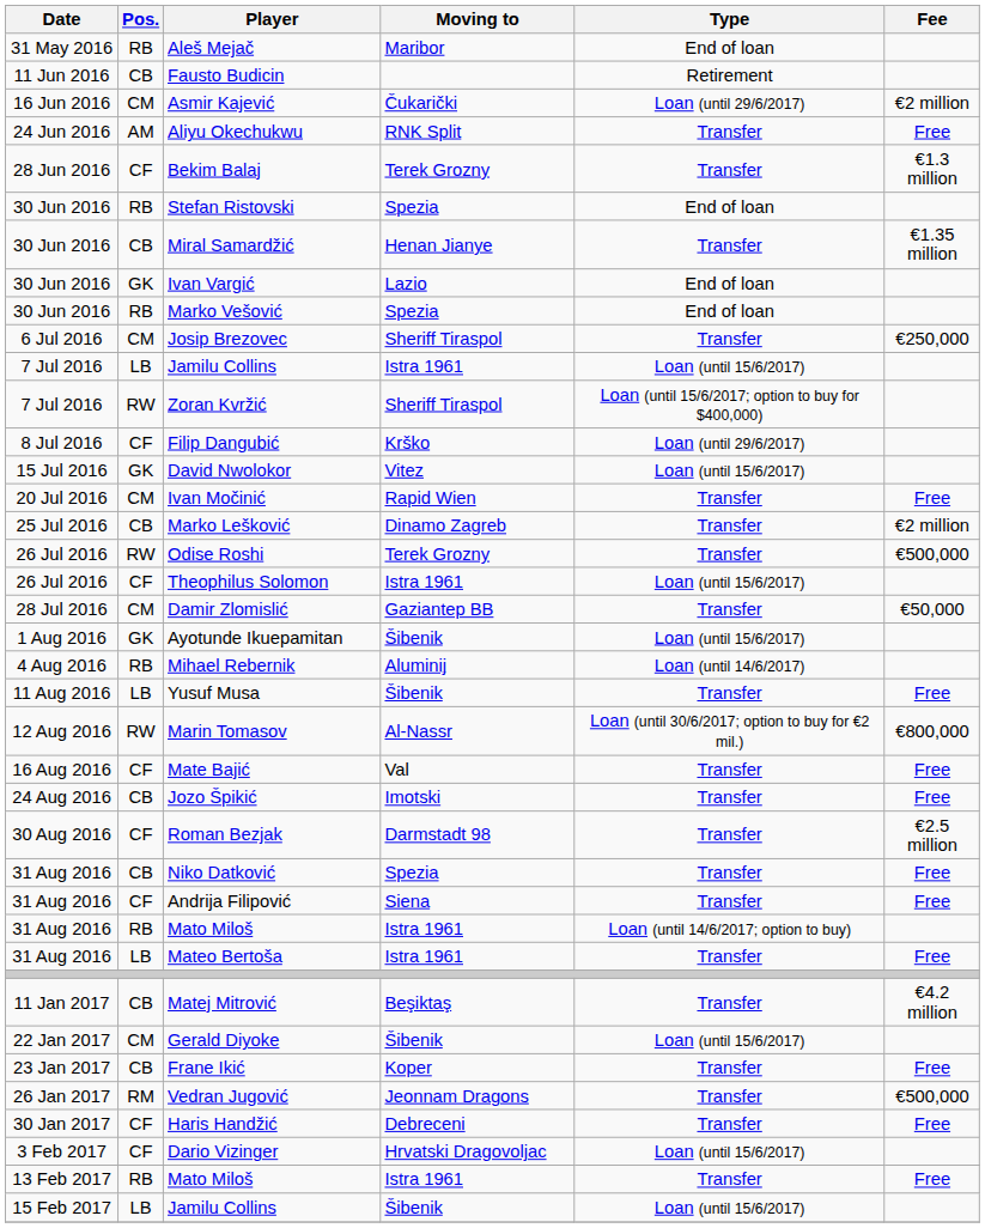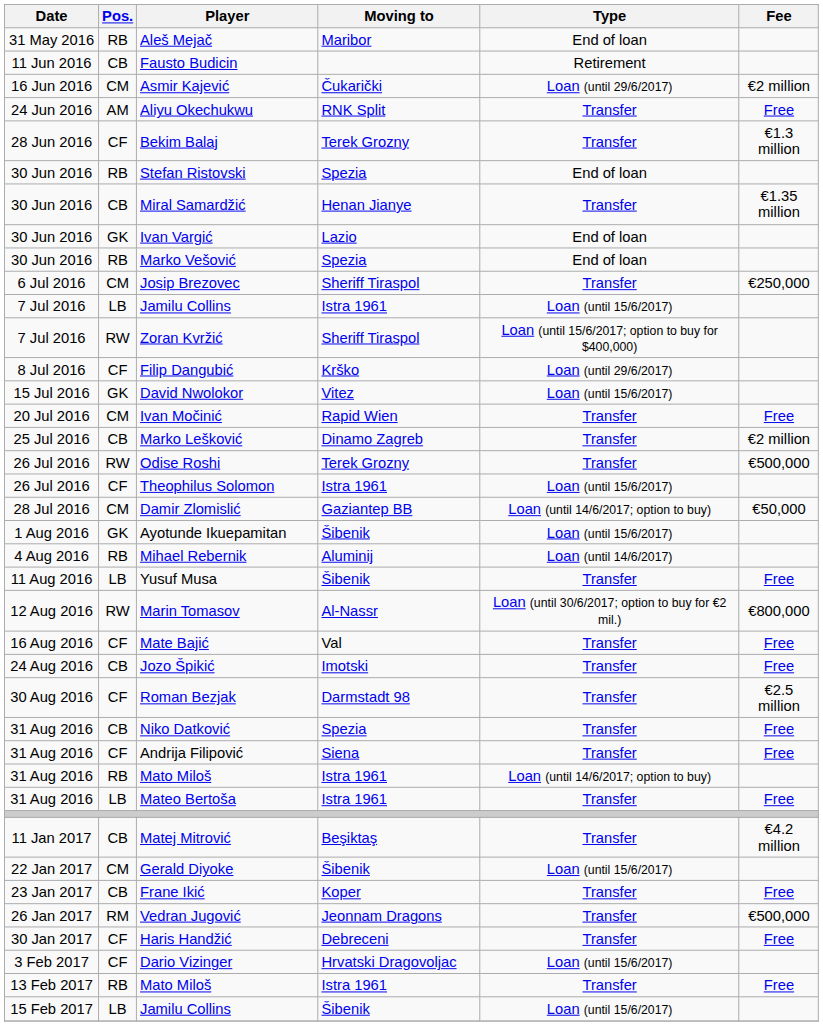 <table class="wikitable" style="font-size: 95%; text-align: center;">
 <tr>
 <th width=90>Date</th>
 <th width=30><a href='#'>Pos.</a></th>
 <th width=180>Player</th>
 <th width=160>Moving to</th>
 <th width=260>Type</th>
 <th width=75>Fee</th>
 </tr>
 <tr>
 <td>31 May 2016</td>
 <td>RB</td>
 <td style="text-align:left;"> <a href='#'>Aleš Mejač</a></td>
 <td style="text-align:left;"> <a href='#'>Maribor</a></td>
 <td>End of loan</td>
 <td></td>
 </tr>
 <tr>
 <td>11 Jun 2016</td>
 <td>CB</td>
 <td style="text-align:left;"> <a href='#'>Fausto Budicin</a></td>
 <td></td>
 <td>Retirement</td>
 <td></td>
 </tr>
 <tr>
 <td>16 Jun 2016</td>
 <td>CM</td>
 <td style="text-align:left;"> <a href='#'>Asmir Kajević</a></td>
 <td style="text-align:left;"> <a href='#'>Čukarički</a></td>
 <td><a href='#'>Loan</a> <small>(until 29/6/2017)</small></td>
 <td>€2 million</td>
 </tr>
 <tr>
 <td>24 Jun 2016</td>
 <td>AM</td>
 <td style="text-align:left;"> <a href='#'>Aliyu Okechukwu</a></td>
 <td style="text-align:left;"> <a href='#'>RNK Split</a></td>
 <td><a href='#'>Transfer</a></td>
 <td><a href='#'>Free</a></td>
 </tr>
 <tr>
 <td>28 Jun 2016</td>
 <td>CF</td>
 <td style="text-align:left;"> <a href='#'>Bekim Balaj</a></td>
 <td style="text-align:left;"> <a href='#'>Terek Grozny</a></td>
 <td><a href='#'>Transfer</a></td>
 <td>€1.3 million</td>
 </tr>
 <tr>
 <td>30 Jun 2016</td>
 <td>RB</td>
 <td style="text-align:left;"> <a href='#'>Stefan Ristovski</a></td>
 <td style="text-align:left;"> <a href='#'>Spezia</a></td>
 <td>End of loan</td>
 <td></td>
 </tr>
 <tr>
 <td>30 Jun 2016</td>
 <td>CB</td>
 <td style="text-align:left;"> <a href='#'>Miral Samardžić</a></td>
 <td style="text-align:left;"> <a href='#'>Henan Jianye</a></td>
 <td><a href='#'>Transfer</a></td>
 <td>€1.35 million</td>
 </tr>
 <tr>
 <td>30 Jun 2016</td>
 <td>GK</td>
 <td style="text-align:left;"> <a href='#'>Ivan Vargić</a></td>
 <td style="text-align:left;"> <a href='#'>Lazio</a></td>
 <td>End of loan</td>
 <td></td>
 </tr>
 <tr>
 <td>30 Jun 2016</td>
 <td>RB</td>
 <td style="text-align:left;"> <a href='#'>Marko Vešović</a></td>
 <td style="text-align:left;"> <a href='#'>Spezia</a></td>
 <td>End of loan</td>
 <td></td>
 </tr>
 <tr>
 <td>6 Jul 2016</td>
 <td>CM</td>
 <td style="text-align:left;"> <a href='#'>Josip Brezovec</a></td>
 <td style="text-align:left;"> <a href='#'>Sheriff Tiraspol</a></td>
 <td><a href='#'>Transfer</a></td>
 <td>€250,000</td>
 </tr>
 <tr>
 <td>7 Jul 2016</td>
 <td>LB</td>
 <td style="text-align:left;"> <a href='#'>Jamilu Collins</a></td>
 <td style="text-align:left;"> <a href='#'>Istra 1961</a></td>
 <td><a href='#'>Loan</a> <small>(until 15/6/2017)</small></td>
 <td></td>
 </tr>
 <tr>
 <td>7 Jul 2016</td>
 <td>RW</td>
 <td style="text-align:left;"> <a href='#'>Zoran Kvržić</a></td>
 <td style="text-align:left;"> <a href='#'>Sheriff Tiraspol</a></td>
 <td><a href='#'>Loan</a> <small>(until 15/6/2017; option to buy for $400,000)</small></td>
 <td></td>
 </tr>
 <tr>
 <td>8 Jul 2016</td>
 <td>CF</td>
 <td style="text-align:left;"> <a href='#'>Filip Dangubić</a></td>
 <td style="text-align:left;"> <a href='#'>Krško</a></td>
 <td><a href='#'>Loan</a> <small>(until 29/6/2017)</small></td>
 <td></td>
 </tr>
 <tr>
 <td>15 Jul 2016</td>
 <td>GK</td>
 <td style="text-align:left;"> <a href='#'>David Nwolokor</a></td>
 <td style="text-align:left;"> <a href='#'>Vitez</a></td>
 <td><a href='#'>Loan</a> <small>(until 15/6/2017)</small></td>
 <td></td>
 </tr>
 <tr>
 <td>20 Jul 2016</td>
 <td>CM</td>
 <td style="text-align:left;"> <a href='#'>Ivan Močinić</a></td>
 <td style="text-align:left;"> <a href='#'>Rapid Wien</a></td>
 <td><a href='#'>Transfer</a></td>
 <td><a href='#'>Free</a></td>
 </tr>
 <tr>
 <td>25 Jul 2016</td>
 <td>CB</td>
 <td style="text-align:left;"> <a href='#'>Marko Lešković</a></td>
 <td style="text-align:left;"> <a href='#'>Dinamo Zagreb</a></td>
 <td><a href='#'>Transfer</a></td>
 <td>€2 million</td>
 </tr>
 <tr>
 <td>26 Jul 2016</td>
 <td>RW</td>
 <td style="text-align:left;"> <a href='#'>Odise Roshi</a></td>
 <td style="text-align:left;"> <a href='#'>Terek Grozny</a></td>
 <td><a href='#'>Transfer</a></td>
 <td>€500,000</td>
 </tr>
 <tr>
 <td>26 Jul 2016</td>
 <td>CF</td>
 <td style="text-align:left;"> <a href='#'>Theophilus Solomon</a></td>
 <td style="text-align:left;"> <a href='#'>Istra 1961</a></td>
 <td><a href='#'>Loan</a> <small>(until 15/6/2017)</small></td>
 <td></td>
 </tr>
 <tr>
 <td>28 Jul 2016</td>
 <td>CM</td>
 <td style="text-align:left;"> <a href='#'>Damir Zlomislić</a></td>
 <td style="text-align:left;"> <a href='#'>Gaziantep BB</a></td>
-<td><a href='#'>Transfer</a></td>
+<td><a href='#'>Loan</a> <small>(until 14/6/2017; option to buy)</small></td>
 <td>€50,000</td>
 </tr>
 <tr>
 <td>1 Aug 2016</td>
 <td>GK</td>
 <td style="text-align:left;"> Ayotunde Ikuepamitan</td>
 <td style="text-align:left;"> <a href='#'>Šibenik</a></td>
 <td><a href='#'>Loan</a> <small>(until 15/6/2017)</small></td>
 <td></td>
 </tr>
 <tr>
 <td>4 Aug 2016</td>
 <td>RB</td>
 <td style="text-align:left;"> <a href='#'>Mihael Rebernik</a></td>
 <td style="text-align:left;"> <a href='#'>Aluminij</a></td>
 <td><a href='#'>Loan</a> <small>(until 14/6/2017)</small></td>
 <td></td>
 </tr>
 <tr>
 <td>11 Aug 2016</td>
 <td>LB</td>
 <td style="text-align:left;"> Yusuf Musa</td>
 <td style="text-align:left;"> <a href='#'>Šibenik</a></td>
 <td><a href='#'>Transfer</a></td>
 <td><a href='#'>Free</a></td>
 </tr>
 <tr>
 <td>12 Aug 2016</td>
 <td>RW</td>
 <td style="text-align:left;"> <a href='#'>Marin Tomasov</a></td>
 <td style="text-align:left;"> <a href='#'>Al-Nassr</a></td>
 <td><a href='#'>Loan</a> <small>(until 30/6/2017; option to buy for €2 mil.)</small></td>
 <td>€800,000</td>
 </tr>
 <tr>
 <td>16 Aug 2016</td>
 <td>CF</td>
 <td style="text-align:left;"> <a href='#'>Mate Bajić</a></td>
 <td style="text-align:left;"> Val</td>
 <td><a href='#'>Transfer</a></td>
 <td><a href='#'>Free</a></td>
 </tr>
 <tr>
 <td>24 Aug 2016</td>
 <td>CB</td>
 <td style="text-align:left;"> <a href='#'>Jozo Špikić</a></td>
 <td style="text-align:left;"> <a href='#'>Imotski</a></td>
 <td><a href='#'>Transfer</a></td>
 <td><a href='#'>Free</a></td>
 </tr>
 <tr>
 <td>30 Aug 2016</td>
 <td>CF</td>
 <td style="text-align:left;"> <a href='#'>Roman Bezjak</a></td>
 <td style="text-align:left;"> <a href='#'>Darmstadt 98</a></td>
 <td><a href='#'>Transfer</a></td>
 <td>€2.5 million</td>
 </tr>
 <tr>
 <td>31 Aug 2016</td>
 <td>CB</td>
 <td style="text-align:left;"> <a href='#'>Niko Datković</a></td>
 <td style="text-align:left;"> <a href='#'>Spezia</a></td>
 <td><a href='#'>Transfer</a></td>
 <td><a href='#'>Free</a></td>
 </tr>
 <tr>
 <td>31 Aug 2016</td>
 <td>CF</td>
 <td style="text-align:left;"> Andrija Filipović</td>
 <td style="text-align:left;"> <a href='#'>Siena</a></td>
 <td><a href='#'>Transfer</a></td>
 <td><a href='#'>Free</a></td>
 </tr>
 <tr>
 <td>31 Aug 2016</td>
 <td>RB</td>
 <td style="text-align:left;"> <a href='#'>Mato Miloš</a></td>
 <td style="text-align:left;"> <a href='#'>Istra 1961</a></td>
 <td><a href='#'>Loan</a> <small>(until 14/6/2017; option to buy)</small></td>
 <td></td>
 </tr>
 <tr>
 <td>31 Aug 2016</td>
 <td>LB</td>
 <td style="text-align:left;"> <a href='#'>Mateo Bertoša</a></td>
 <td style="text-align:left;"> <a href='#'>Istra 1961</a></td>
 <td><a href='#'>Transfer</a></td>
 <td><a href='#'>Free</a></td>
 </tr>
 <tr style="color:#CCCCCC;background-color:#CCCCCC">
 <td colspan="6"></td>
 </tr>
 <tr>
 <td>11 Jan 2017</td>
 <td>CB</td>
 <td style="text-align:left;"> <a href='#'>Matej Mitrović</a></td>
 <td style="text-align:left;"> <a href='#'>Beşiktaş</a></td>
 <td><a href='#'>Transfer</a></td>
 <td>€4.2 million</td>
 </tr>
 <tr>
 <td>22 Jan 2017</td>
 <td>CM</td>
 <td style="text-align:left;"> <a href='#'>Gerald Diyoke</a></td>
 <td style="text-align:left;"> <a href='#'>Šibenik</a></td>
 <td><a href='#'>Loan</a> <small>(until 15/6/2017)</small></td>
 <td></td>
 </tr>
 <tr>
 <td>23 Jan 2017</td>
 <td>CB</td>
 <td style="text-align:left;"> <a href='#'>Frane Ikić</a></td>
 <td style="text-align:left;"> <a href='#'>Koper</a></td>
 <td><a href='#'>Transfer</a></td>
 <td><a href='#'>Free</a></td>
 </tr>
 <tr>
 <td>26 Jan 2017</td>
 <td>RM</td>
 <td style="text-align:left;"> <a href='#'>Vedran Jugović</a></td>
 <td style="text-align:left;"> <a href='#'>Jeonnam Dragons</a></td>
 <td><a href='#'>Transfer</a></td>
 <td>€500,000</td>
 </tr>
 <tr>
 <td>30 Jan 2017</td>
 <td>CF</td>
 <td style="text-align:left;"> <a href='#'>Haris Handžić</a></td>
 <td style="text-align:left;"> <a href='#'>Debreceni</a></td>
 <td><a href='#'>Transfer</a></td>
 <td><a href='#'>Free</a></td>
 </tr>
 <tr>
 <td>3 Feb 2017</td>
 <td>CF</td>
 <td style="text-align:left;"> <a href='#'>Dario Vizinger</a></td>
 <td style="text-align:left;"> <a href='#'>Hrvatski Dragovoljac</a></td>
 <td><a href='#'>Loan</a> <small>(until 15/6/2017)</small></td>
 <td></td>
 </tr>
 <tr>
 <td>13 Feb 2017</td>
 <td>RB</td>
 <td style="text-align:left;"> <a href='#'>Mato Miloš</a></td>
 <td style="text-align:left;"> <a href='#'>Istra 1961</a></td>
 <td><a href='#'>Transfer</a></td>
 <td><a href='#'>Free</a></td>
 </tr>
 <tr>
 <td>15 Feb 2017</td>
 <td>LB</td>
 <td style="text-align:left;"> <a href='#'>Jamilu Collins</a></td>
 <td style="text-align:left;"> <a href='#'>Šibenik</a></td>
 <td><a href='#'>Loan</a> <small>(until 15/6/2017)</small></td>
 <td></td>
 </tr>
 <tr>
 </tr>
 </table>
